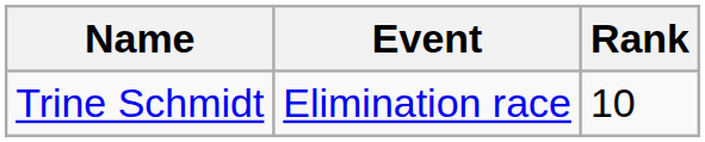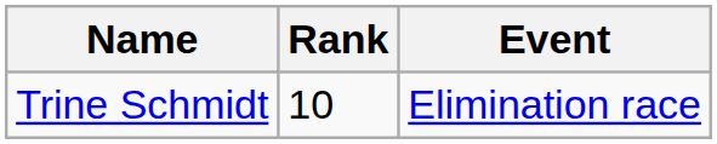 <table class=wikitable style="font-size:90%">
 <tr>
 <th>Name</th>
+<th>Rank</th>
 <th>Event</th>
-<th>Rank</th>
 </tr>
 <tr>
 <td align="left"><a href='#'>Trine Schmidt</a></td>
+<td>10</td>
 <td align="left"><a href='#'>Elimination race</a></td>
-<td>10</td>
 </tr>
 </table>
